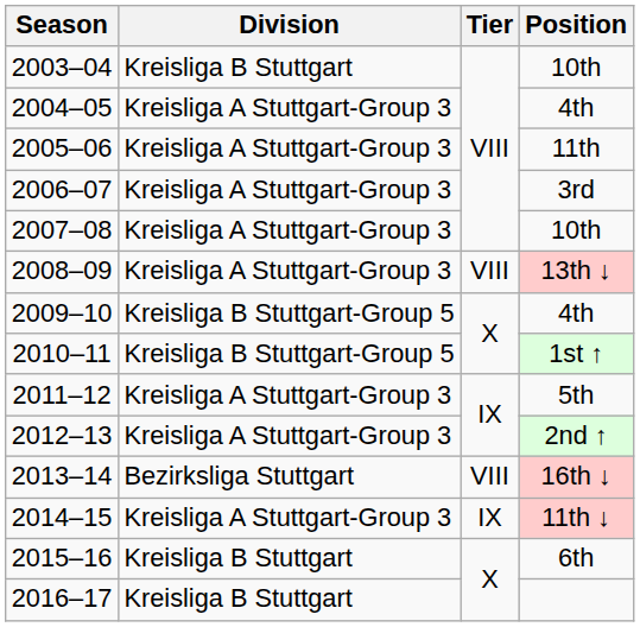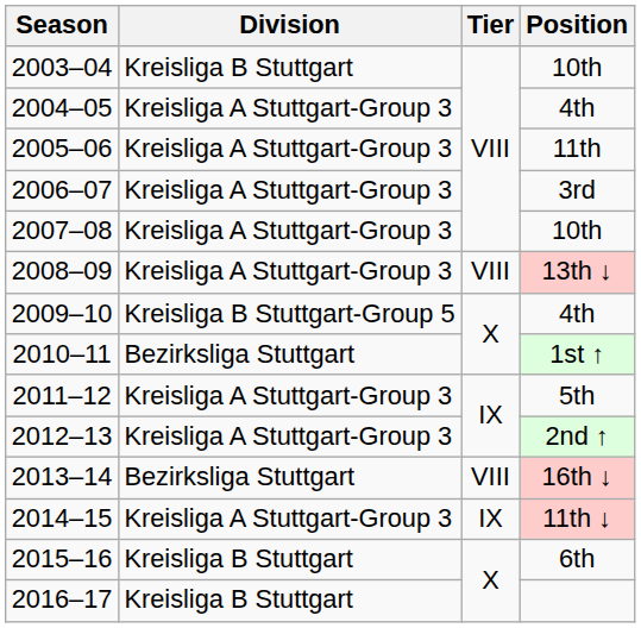 <table class="wikitable">
 <tr>
 <th>Season</th>
 <th>Division</th>
 <th>Tier</th>
 <th>Position</th>
 </tr>
 <tr align="center">
 <td>2003–04</td>
 <td align="left">Kreisliga B Stuttgart</td>
 <td rowspan=5>VIII</td>
 <td>10th</td>
 </tr>
 <tr align="center">
 <td>2004–05</td>
 <td align="left">Kreisliga A Stuttgart-Group 3</td>
 <td>4th</td>
 </tr>
 <tr align="center">
 <td>2005–06</td>
 <td align="left">Kreisliga A Stuttgart-Group 3</td>
 <td>11th</td>
 </tr>
 <tr align="center">
 <td>2006–07</td>
 <td align="left">Kreisliga A Stuttgart-Group 3</td>
 <td>3rd</td>
 </tr>
 <tr align="center">
 <td>2007–08</td>
 <td align="left">Kreisliga A Stuttgart-Group 3</td>
 <td>10th</td>
 </tr>
 <tr align="center">
 <td>2008–09</td>
 <td align="left">Kreisliga A Stuttgart-Group 3</td>
 <td>VIII</td>
 <td style="background:#ffcccc">13th ↓</td>
 </tr>
 <tr align="center">
 <td>2009–10</td>
 <td align="left">Kreisliga B Stuttgart-Group 5</td>
 <td rowspan=2>X</td>
 <td>4th</td>
 </tr>
 <tr align="center">
 <td>2010–11</td>
-<td align="left">Kreisliga B Stuttgart-Group 5</td>
+<td align="left">Bezirksliga Stuttgart</td>
 <td style="background:#ddffdd">1st ↑</td>
 </tr>
 <tr align="center">
 <td>2011–12</td>
 <td align="left">Kreisliga A Stuttgart-Group 3</td>
 <td rowspan=2>IX</td>
 <td>5th</td>
 </tr>
 <tr align="center">
 <td>2012–13</td>
 <td align="left">Kreisliga A Stuttgart-Group 3</td>
 <td style="background:#ddffdd">2nd ↑</td>
 </tr>
 <tr align="center">
 <td>2013–14</td>
 <td align="left">Bezirksliga Stuttgart</td>
 <td>VIII</td>
 <td style="background:#ffcccc">16th ↓</td>
 </tr>
 <tr align="center">
 <td>2014–15</td>
 <td align="left">Kreisliga A Stuttgart-Group 3</td>
 <td>IX</td>
 <td style="background:#ffcccc">11th ↓</td>
 </tr>
 <tr align="center">
 <td>2015–16</td>
 <td align="left">Kreisliga B Stuttgart</td>
 <td rowspan=2>X</td>
 <td>6th</td>
 </tr>
 <tr align="center">
 <td>2016–17</td>
 <td align="left">Kreisliga B Stuttgart</td>
 <td></td>
 </tr>
 </table>
